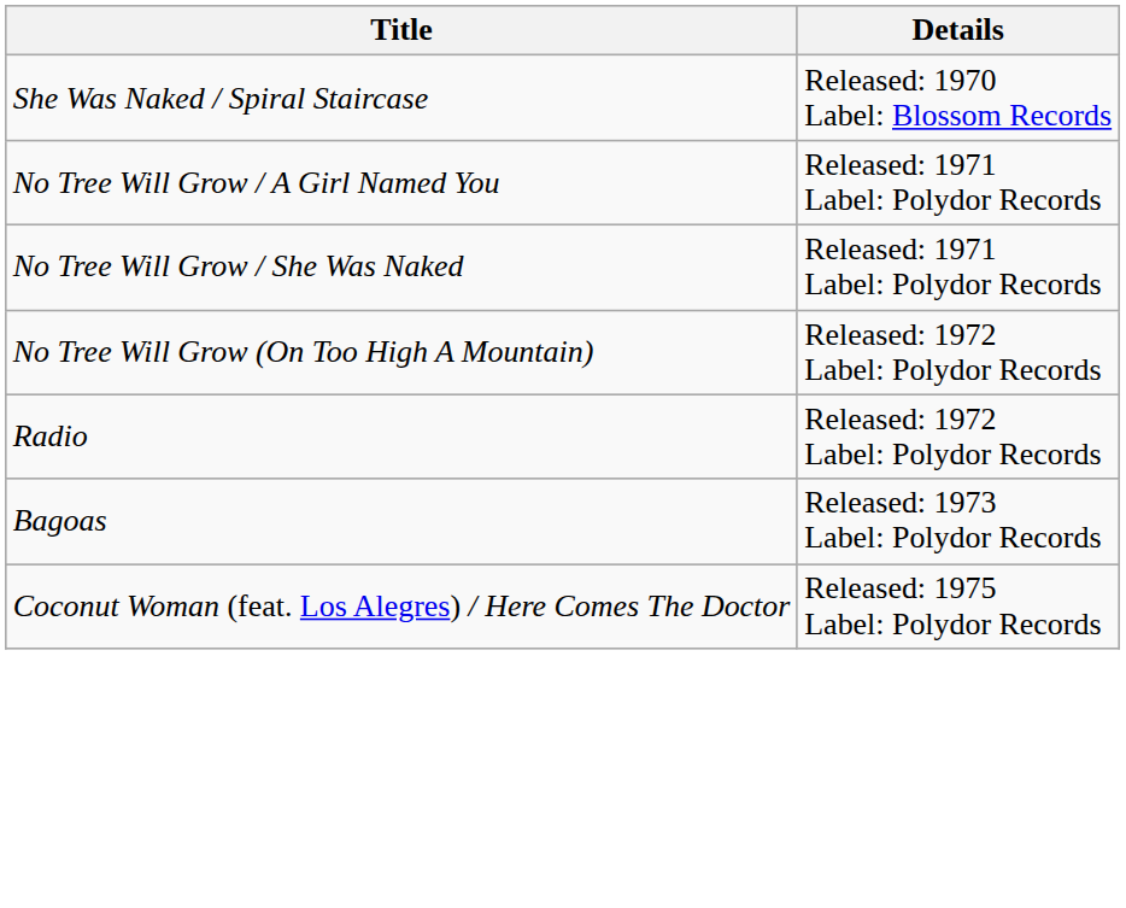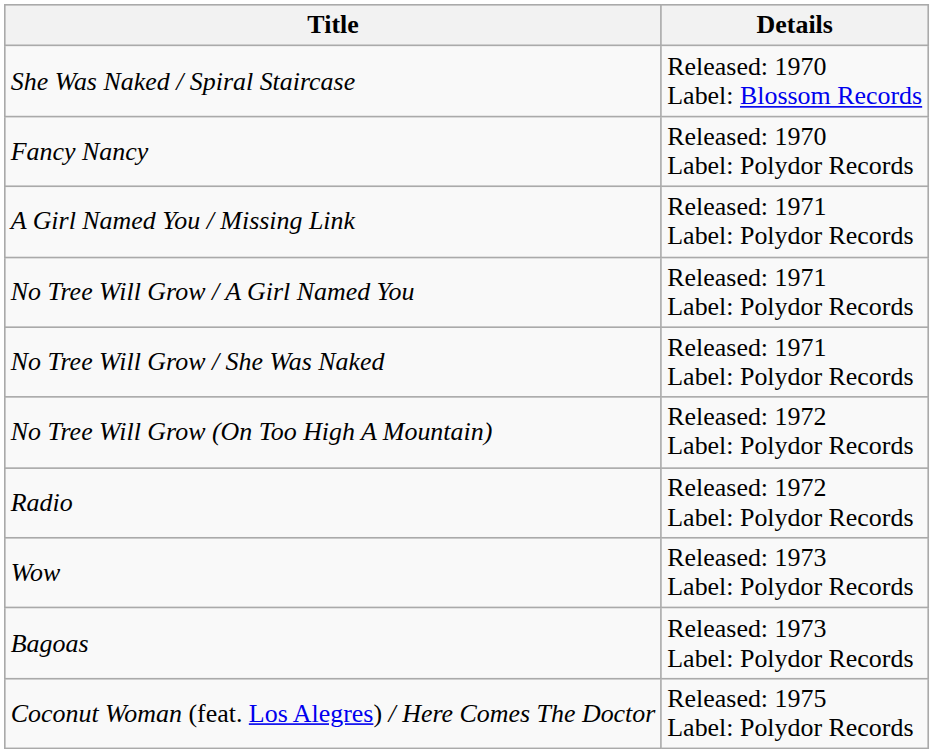 <table class="wikitable">
 <tr>
 <th>Title</th>
 <th>Details</th>
 </tr>
 <tr>
 <td><em>She Was Naked / Spiral Staircase</em></td>
 <td>Released: 1970<br>Label: <a href='#'>Blossom Records</a></td>
+</tr>
+<tr>
+<td><em>Fancy Nancy</em></td>
+<td>Released: 1970<br>Label: Polydor Records</td>
+</tr>
+<tr>
+<td><em>A Girl Named You / Missing Link</em></td>
+<td>Released: 1971<br>Label: Polydor Records</td>
 </tr>
 <tr>
 <td><em>No Tree Will Grow / A Girl Named You</em></td>
 <td>Released: 1971<br>Label: Polydor Records</td>
 </tr>
 <tr>
 <td><em>No Tree Will Grow / She Was Naked</em></td>
 <td>Released: 1971<br>Label: Polydor Records</td>
 </tr>
 <tr>
 <td><em>No Tree Will Grow (On Too High A Mountain)</em></td>
 <td>Released: 1972<br>Label: Polydor Records</td>
 </tr>
 <tr>
 <td><em>Radio</em></td>
 <td>Released: 1972<br>Label: Polydor Records</td>
 </tr>
 <tr>
+<td><em>Wow</em></td>
+<td>Released: 1973<br>Label: Polydor Records</td>
+</tr>
+<tr>
 <td><em>Bagoas</em></td>
 <td>Released: 1973<br>Label: Polydor Records</td>
 </tr>
 <tr>
 <td><em>Coconut Woman</em> (feat. <a href='#'>Los Alegres</a>) <em>/ Here Comes The Doctor</em></td>
 <td>Released: 1975<br>Label: Polydor Records</td>
 </tr>
 </table>
